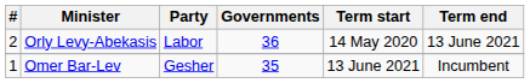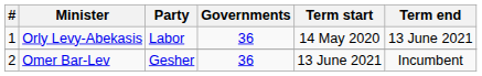 <table class=wikitable style=text-align:center>
 <tr>
 <th>#</th>
 <th>Minister</th>
 <th>Party</th>
 <th>Governments</th>
 <th>Term start</th>
 <th>Term end</th>
 </tr>
 <tr>
-<td>2</td>
+<td>1</td>
 <td align=left><a href='#'>Orly Levy-Abekasis</a></td>
 <td align=left><a href='#'>Labor</a></td>
 <td><a href='#'>36</a></td>
 <td>14 May 2020</td>
 <td>13 June 2021</td>
 </tr>
 <tr>
 </tr>
 <tr>
-<td>1</td>
+<td>2</td>
 <td align=left><a href='#'>Omer Bar-Lev</a></td>
 <td align=left><a href='#'>Gesher</a></td>
-<td><a href='#'>35</a></td>
+<td><a href='#'>36</a></td>
 <td>13 June 2021</td>
 <td>Incumbent</td>
 </tr>
 </table>
